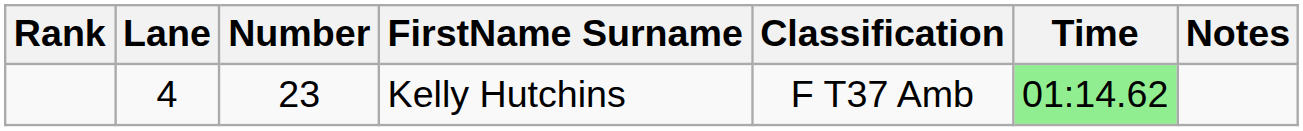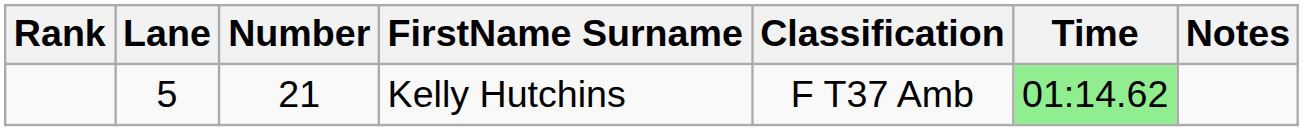 <table class="wikitable sortable" style="text-align:center">
 <tr>
 <th>Rank</th>
 <th>Lane</th>
 <th>Number</th>
 <th>FirstName Surname</th>
 <th>Classification</th>
 <th>Time</th>
 <th>Notes</th>
 </tr>
 <tr>
 <td></td>
-<td>4</td>
-<td>23</td>
+<td>5</td>
+<td>21</td>
 <td style="text-align:left"> Kelly Hutchins</td>
 <td>F T37 Amb</td>
 <td style="background: lightgreen;">01:14.62</td>
 <td></td>
 </tr>
 </table>
